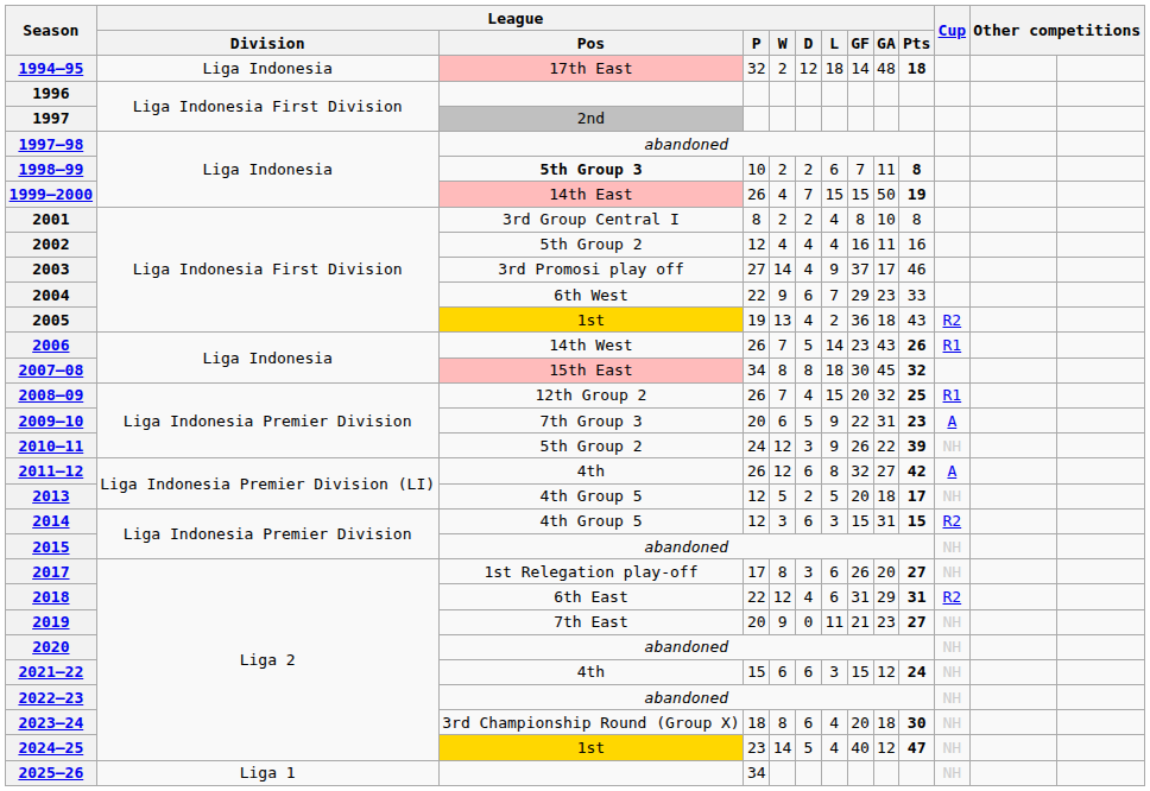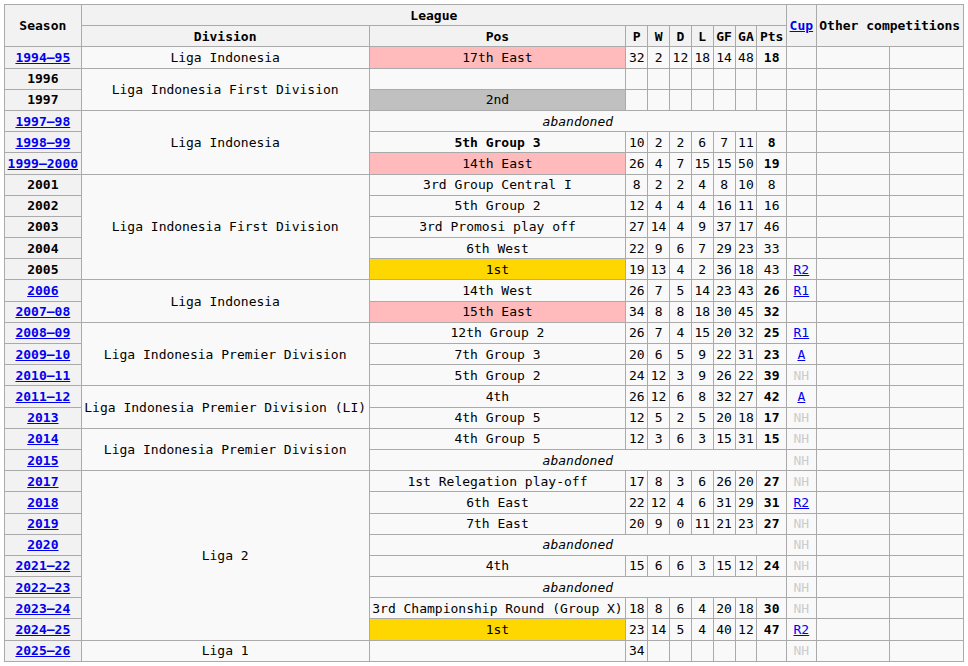 <table class="wikitable plainrowheaders" style="text-align: center">
 <tr>
 <th rowspan=2 width=8% scope=col>Season</th>
 <th colspan=9>League</th>
 <th rowspan=2><a href='#'>Cup</a></th>
 <th rowspan=2 colspan=2>Other competitions</th>
 </tr>
 <tr>
 <th>Division</th>
 <th>Pos</th>
 <th>P</th>
 <th>W</th>
 <th>D</th>
 <th>L</th>
 <th>GF</th>
 <th>GA</th>
 <th>Pts</th>
 </tr>
 <tr>
 <th><a href='#'>1994–95</a></th>
 <td>Liga Indonesia</td>
 <td bgcolor=#FFBBBB>17th East</td>
 <td>32</td>
 <td>2</td>
 <td>12</td>
 <td>18</td>
 <td>14</td>
 <td>48</td>
 <td><strong>18</strong></td>
 <td></td>
 <td></td>
 <td></td>
 </tr>
 <tr>
 <th>1996</th>
 <td rowspan=2>Liga Indonesia First Division</td>
 <td></td>
 <td></td>
 <td></td>
 <td></td>
 <td></td>
 <td></td>
 <td></td>
 <td></td>
 <td></td>
 <td></td>
 <td></td>
 </tr>
 <tr>
 <th>1997</th>
 <td bgcolor="silver">2nd</td>
 <td></td>
 <td></td>
 <td></td>
 <td></td>
 <td></td>
 <td></td>
 <td></td>
 <td></td>
 <td></td>
 <td></td>
 </tr>
 <tr>
 <th><a href='#'>1997–98</a></th>
 <td rowspan=3>Liga Indonesia</td>
 <td colspan=8><em>abandoned</em></td>
 <td></td>
 <td></td>
 <td></td>
 </tr>
 <tr>
 <th><a href='#'>1998–99</a></th>
 <td><strong>5th Group 3</strong></td>
 <td>10</td>
 <td>2</td>
 <td>2</td>
 <td>6</td>
 <td>7</td>
 <td>11</td>
 <td><strong>8</strong></td>
 <td></td>
 <td></td>
 <td></td>
 </tr>
 <tr>
 <th><a href='#'>1999–2000</a></th>
 <td bgcolor=#FFBBBB>14th East</td>
 <td>26</td>
 <td>4</td>
 <td>7</td>
 <td>15</td>
 <td>15</td>
 <td>50</td>
 <td><strong>19</strong></td>
 <td></td>
 <td></td>
 <td></td>
 </tr>
 <tr>
 <th>2001</th>
 <td rowspan=5>Liga Indonesia First Division</td>
 <td>3rd Group Central I</td>
 <td>8</td>
 <td>2</td>
 <td>2</td>
 <td>4</td>
 <td>8</td>
 <td>10</td>
 <td>8</td>
 <td></td>
 <td></td>
 <td></td>
 </tr>
 <tr>
 <th>2002</th>
 <td>5th Group 2</td>
 <td>12</td>
 <td>4</td>
 <td>4</td>
 <td>4</td>
 <td>16</td>
 <td>11</td>
 <td>16</td>
 <td></td>
 <td></td>
 <td></td>
 </tr>
 <tr>
 <th>2003</th>
 <td>3rd Promosi play off</td>
 <td>27</td>
 <td>14</td>
 <td>4</td>
 <td>9</td>
 <td>37</td>
 <td>17</td>
 <td>46</td>
 <td></td>
 <td></td>
 <td></td>
 </tr>
 <tr>
 <th>2004</th>
 <td>6th West</td>
 <td>22</td>
 <td>9</td>
 <td>6</td>
 <td>7</td>
 <td>29</td>
 <td>23</td>
 <td>33</td>
 <td></td>
 <td></td>
 <td></td>
 </tr>
 <tr>
 <th>2005</th>
 <td bgcolor="gold">1st</td>
 <td>19</td>
 <td>13</td>
 <td>4</td>
 <td>2</td>
 <td>36</td>
 <td>18</td>
 <td>43</td>
 <td><a href='#'>R2</a></td>
 <td></td>
 <td></td>
 </tr>
 <tr>
 <th><a href='#'>2006</a></th>
 <td rowspan=2>Liga Indonesia</td>
 <td>14th West</td>
 <td>26</td>
 <td>7</td>
 <td>5</td>
 <td>14</td>
 <td>23</td>
 <td>43</td>
 <td><strong>26</strong></td>
 <td><a href='#'>R1</a></td>
 <td></td>
 <td></td>
 </tr>
 <tr>
 <th><a href='#'>2007–08</a></th>
 <td bgcolor=#FFBBBB>15th East</td>
 <td>34</td>
 <td>8</td>
 <td>8</td>
 <td>18</td>
 <td>30</td>
 <td>45</td>
 <td><strong>32</strong></td>
 <td></td>
 <td></td>
 <td></td>
 </tr>
 <tr>
 <th><a href='#'>2008–09</a></th>
 <td rowspan=3>Liga Indonesia Premier Division</td>
 <td>12th Group 2</td>
 <td>26</td>
 <td>7</td>
 <td>4</td>
 <td>15</td>
 <td>20</td>
 <td>32</td>
 <td><strong>25</strong></td>
 <td><a href='#'>R1</a></td>
 <td></td>
 <td></td>
 </tr>
 <tr>
 <th><a href='#'>2009–10</a></th>
 <td>7th Group 3</td>
 <td>20</td>
 <td>6</td>
 <td>5</td>
 <td>9</td>
 <td>22</td>
 <td>31</td>
 <td><strong>23</strong></td>
 <td><a href='#'>A</a></td>
 <td></td>
 <td></td>
 </tr>
 <tr>
 <th><a href='#'>2010–11</a></th>
 <td>5th Group 2</td>
 <td>24</td>
 <td>12</td>
 <td>3</td>
 <td>9</td>
 <td>26</td>
 <td>22</td>
 <td><strong>39</strong></td>
 <td style=color:#ccc>NH</td>
 <td></td>
 <td></td>
 </tr>
 <tr>
 <th><a href='#'>2011–12</a></th>
 <td rowspan=2>Liga Indonesia Premier Division (LI)</td>
 <td>4th</td>
 <td>26</td>
 <td>12</td>
 <td>6</td>
 <td>8</td>
 <td>32</td>
 <td>27</td>
 <td><strong>42</strong></td>
 <td><a href='#'>A</a></td>
 <td></td>
 <td></td>
 </tr>
 <tr>
 <th><a href='#'>2013</a></th>
 <td>4th Group 5</td>
 <td>12</td>
 <td>5</td>
 <td>2</td>
 <td>5</td>
 <td>20</td>
 <td>18</td>
 <td><strong>17</strong></td>
 <td style=color:#ccc>NH</td>
 <td></td>
 <td></td>
 </tr>
 <tr>
 <th><a href='#'>2014</a></th>
 <td rowspan=2>Liga Indonesia Premier Division</td>
 <td>4th Group 5</td>
 <td>12</td>
 <td>3</td>
 <td>6</td>
 <td>3</td>
 <td>15</td>
 <td>31</td>
 <td><strong>15</strong></td>
-<td><a href='#'>R2</a></td>
+<td style=color:#ccc>NH</td>
 <td></td>
 <td></td>
 </tr>
 <tr>
 <th><a href='#'>2015</a></th>
 <td colspan=8><em>abandoned</em></td>
 <td style=color:#ccc>NH</td>
 <td></td>
 <td></td>
 </tr>
 <tr>
 <th><a href='#'>2017</a></th>
 <td rowspan=8>Liga 2</td>
 <td>1st Relegation play-off</td>
 <td>17</td>
 <td>8</td>
 <td>3</td>
 <td>6</td>
 <td>26</td>
 <td>20</td>
 <td><strong>27</strong></td>
 <td style=color:#ccc>NH</td>
 <td></td>
 <td></td>
 </tr>
 <tr>
 <th><a href='#'>2018</a></th>
 <td>6th East</td>
 <td>22</td>
 <td>12</td>
 <td>4</td>
 <td>6</td>
 <td>31</td>
 <td>29</td>
 <td><strong>31</strong></td>
 <td><a href='#'>R2</a></td>
 <td></td>
 <td></td>
 </tr>
 <tr>
 <th><a href='#'>2019</a></th>
 <td>7th East</td>
 <td>20</td>
 <td>9</td>
 <td>0</td>
 <td>11</td>
 <td>21</td>
 <td>23</td>
 <td><strong>27</strong></td>
 <td style=color:#ccc>NH</td>
 <td></td>
 <td></td>
 </tr>
 <tr>
 <th><a href='#'>2020</a></th>
 <td colspan=8><em>abandoned</em></td>
 <td style=color:#ccc>NH</td>
 <td></td>
 <td></td>
 </tr>
 <tr>
 <th><a href='#'>2021–22</a></th>
 <td>4th</td>
 <td>15</td>
 <td>6</td>
 <td>6</td>
 <td>3</td>
 <td>15</td>
 <td>12</td>
 <td><strong>24</strong></td>
 <td style=color:#ccc>NH</td>
 <td></td>
 <td></td>
 </tr>
 <tr>
 <th><a href='#'>2022–23</a></th>
 <td colspan=8><em>abandoned</em></td>
 <td style=color:#ccc>NH</td>
 <td></td>
 <td></td>
 </tr>
 <tr>
 <th><a href='#'>2023–24</a></th>
 <td>3rd Championship Round (Group X)</td>
 <td>18</td>
 <td>8</td>
 <td>6</td>
 <td>4</td>
 <td>20</td>
 <td>18</td>
 <td><strong>30</strong></td>
 <td style=color:#ccc>NH</td>
 <td></td>
 <td></td>
 </tr>
 <tr>
 <th><a href='#'>2024–25</a></th>
 <td bgcolor="gold">1st</td>
 <td>23</td>
 <td>14</td>
 <td>5</td>
 <td>4</td>
 <td>40</td>
 <td>12</td>
 <td><strong>47</strong></td>
-<td style=color:#ccc>NH</td>
+<td><a href='#'>R2</a></td>
 <td></td>
 <td></td>
 </tr>
 <tr>
 <th><a href='#'>2025–26</a></th>
 <td>Liga 1</td>
 <td></td>
 <td>34</td>
 <td></td>
 <td></td>
 <td></td>
 <td></td>
 <td></td>
 <td></td>
 <td style=color:#ccc>NH</td>
 <td></td>
 <td></td>
 </tr>
 </table>
